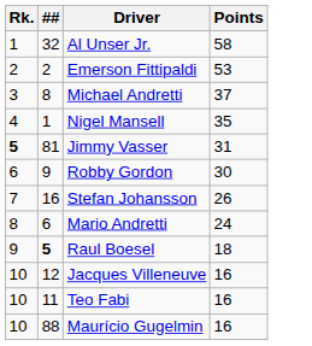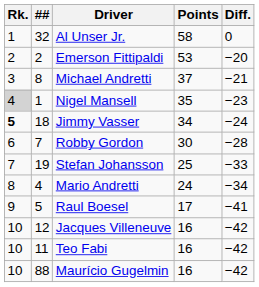 <table class="wikitable">
 <tr>
 <th>Rk.</th>
 <th>##</th>
 <th>Driver</th>
 <th>Points</th>
+<th>Diff.</th>
 </tr>
 <tr>
 <td>1</td>
 <td>32</td>
 <td> <a href='#'>Al Unser Jr.</a></td>
 <td>58</td>
+<td>0</td>
 </tr>
 <tr>
 <td>2</td>
 <td>2</td>
 <td> <a href='#'>Emerson Fittipaldi</a></td>
 <td>53</td>
+<td>−20</td>
 </tr>
 <tr>
 <td>3</td>
 <td>8</td>
 <td> <a href='#'>Michael Andretti</a></td>
 <td>37</td>
+<td>−21</td>
 </tr>
 <tr>
-<td>4</td>
+<td style="background: lightgrey;">4</td>
 <td>1</td>
 <td> <a href='#'>Nigel Mansell</a></td>
 <td>35</td>
+<td>−23</td>
 </tr>
 <tr>
 <td><strong>5</strong></td>
-<td>81</td>
+<td>18</td>
 <td> <a href='#'>Jimmy Vasser</a></td>
-<td>31</td>
+<td>34</td>
+<td>−24</td>
 </tr>
 <tr>
 <td>6</td>
-<td>9</td>
+<td>7</td>
 <td> <a href='#'>Robby Gordon</a></td>
 <td>30</td>
+<td>−28</td>
 </tr>
 <tr>
 <td>7</td>
-<td>16</td>
+<td>19</td>
 <td> <a href='#'>Stefan Johansson</a></td>
-<td>26</td>
+<td>25</td>
+<td>−33</td>
 </tr>
 <tr>
 <td>8</td>
-<td>6</td>
+<td>4</td>
 <td> <a href='#'>Mario Andretti</a></td>
 <td>24</td>
+<td>−34</td>
 </tr>
 <tr>
 <td>9</td>
-<td><strong>5</strong></td>
+<td>5</td>
 <td> <a href='#'>Raul Boesel</a></td>
-<td>18</td>
+<td>17</td>
+<td>−41</td>
 </tr>
 <tr>
 <td>10</td>
 <td>12</td>
 <td> <a href='#'>Jacques Villeneuve</a> <strong></strong></td>
 <td>16</td>
+<td>−42</td>
 </tr>
 <tr>
 <td>10</td>
 <td>11</td>
 <td> <a href='#'>Teo Fabi</a></td>
 <td>16</td>
+<td>−42</td>
 </tr>
 <tr>
 <td>10</td>
 <td>88</td>
 <td> <a href='#'>Maurício Gugelmin</a></td>
 <td>16</td>
+<td>−42</td>
 </tr>
 </table>
